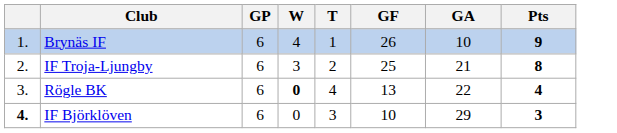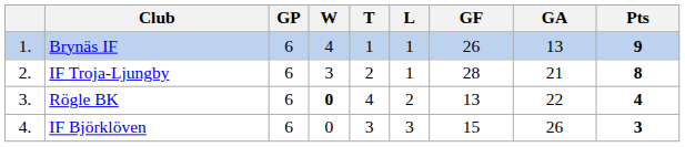 <table class="wikitable">
 <tr>
 <th width="30"></th>
 <th width="200">Club</th>
 <th width="30">GP</th>
 <th width="30">W</th>
 <th width="30">T</th>
+<th width="30">L</th>
 <th width="70">GF</th>
 <th width="70">GA</th>
 <th width="70">Pts</th>
 </tr>
 <tr bgcolor="#BCD2EE" align="center">
 <td>1.</td>
 <td align="left"><a href='#'>Brynäs IF</a></td>
 <td>6</td>
 <td>4</td>
 <td>1</td>
+<td>1</td>
 <td>26</td>
-<td>10</td>
+<td>13</td>
 <td><strong>9</strong></td>
 </tr>
 <tr bgcolor="#FFFFFF" align="center">
 <td>2.</td>
 <td align="left"><a href='#'>IF Troja-Ljungby</a></td>
 <td>6</td>
 <td>3</td>
 <td>2</td>
-<td>25</td>
+<td>1</td>
+<td>28</td>
 <td>21</td>
 <td><strong>8</strong></td>
 </tr>
 <tr bgcolor="#FFFFFF" align="center">
 <td>3.</td>
 <td align="left"><a href='#'>Rögle BK</a></td>
 <td>6</td>
 <td><strong>0</strong></td>
 <td>4</td>
+<td>2</td>
 <td>13</td>
 <td>22</td>
 <td><strong>4</strong></td>
 </tr>
 <tr bgcolor="#FFFFFF" align="center">
-<td><strong>4.</strong></td>
+<td>4.</td>
 <td align="left"><a href='#'>IF Björklöven</a></td>
 <td>6</td>
 <td>0</td>
 <td>3</td>
-<td>10</td>
-<td>29</td>
+<td>3</td>
+<td>15</td>
+<td>26</td>
 <td><strong>3</strong></td>
 </tr>
 </table>
